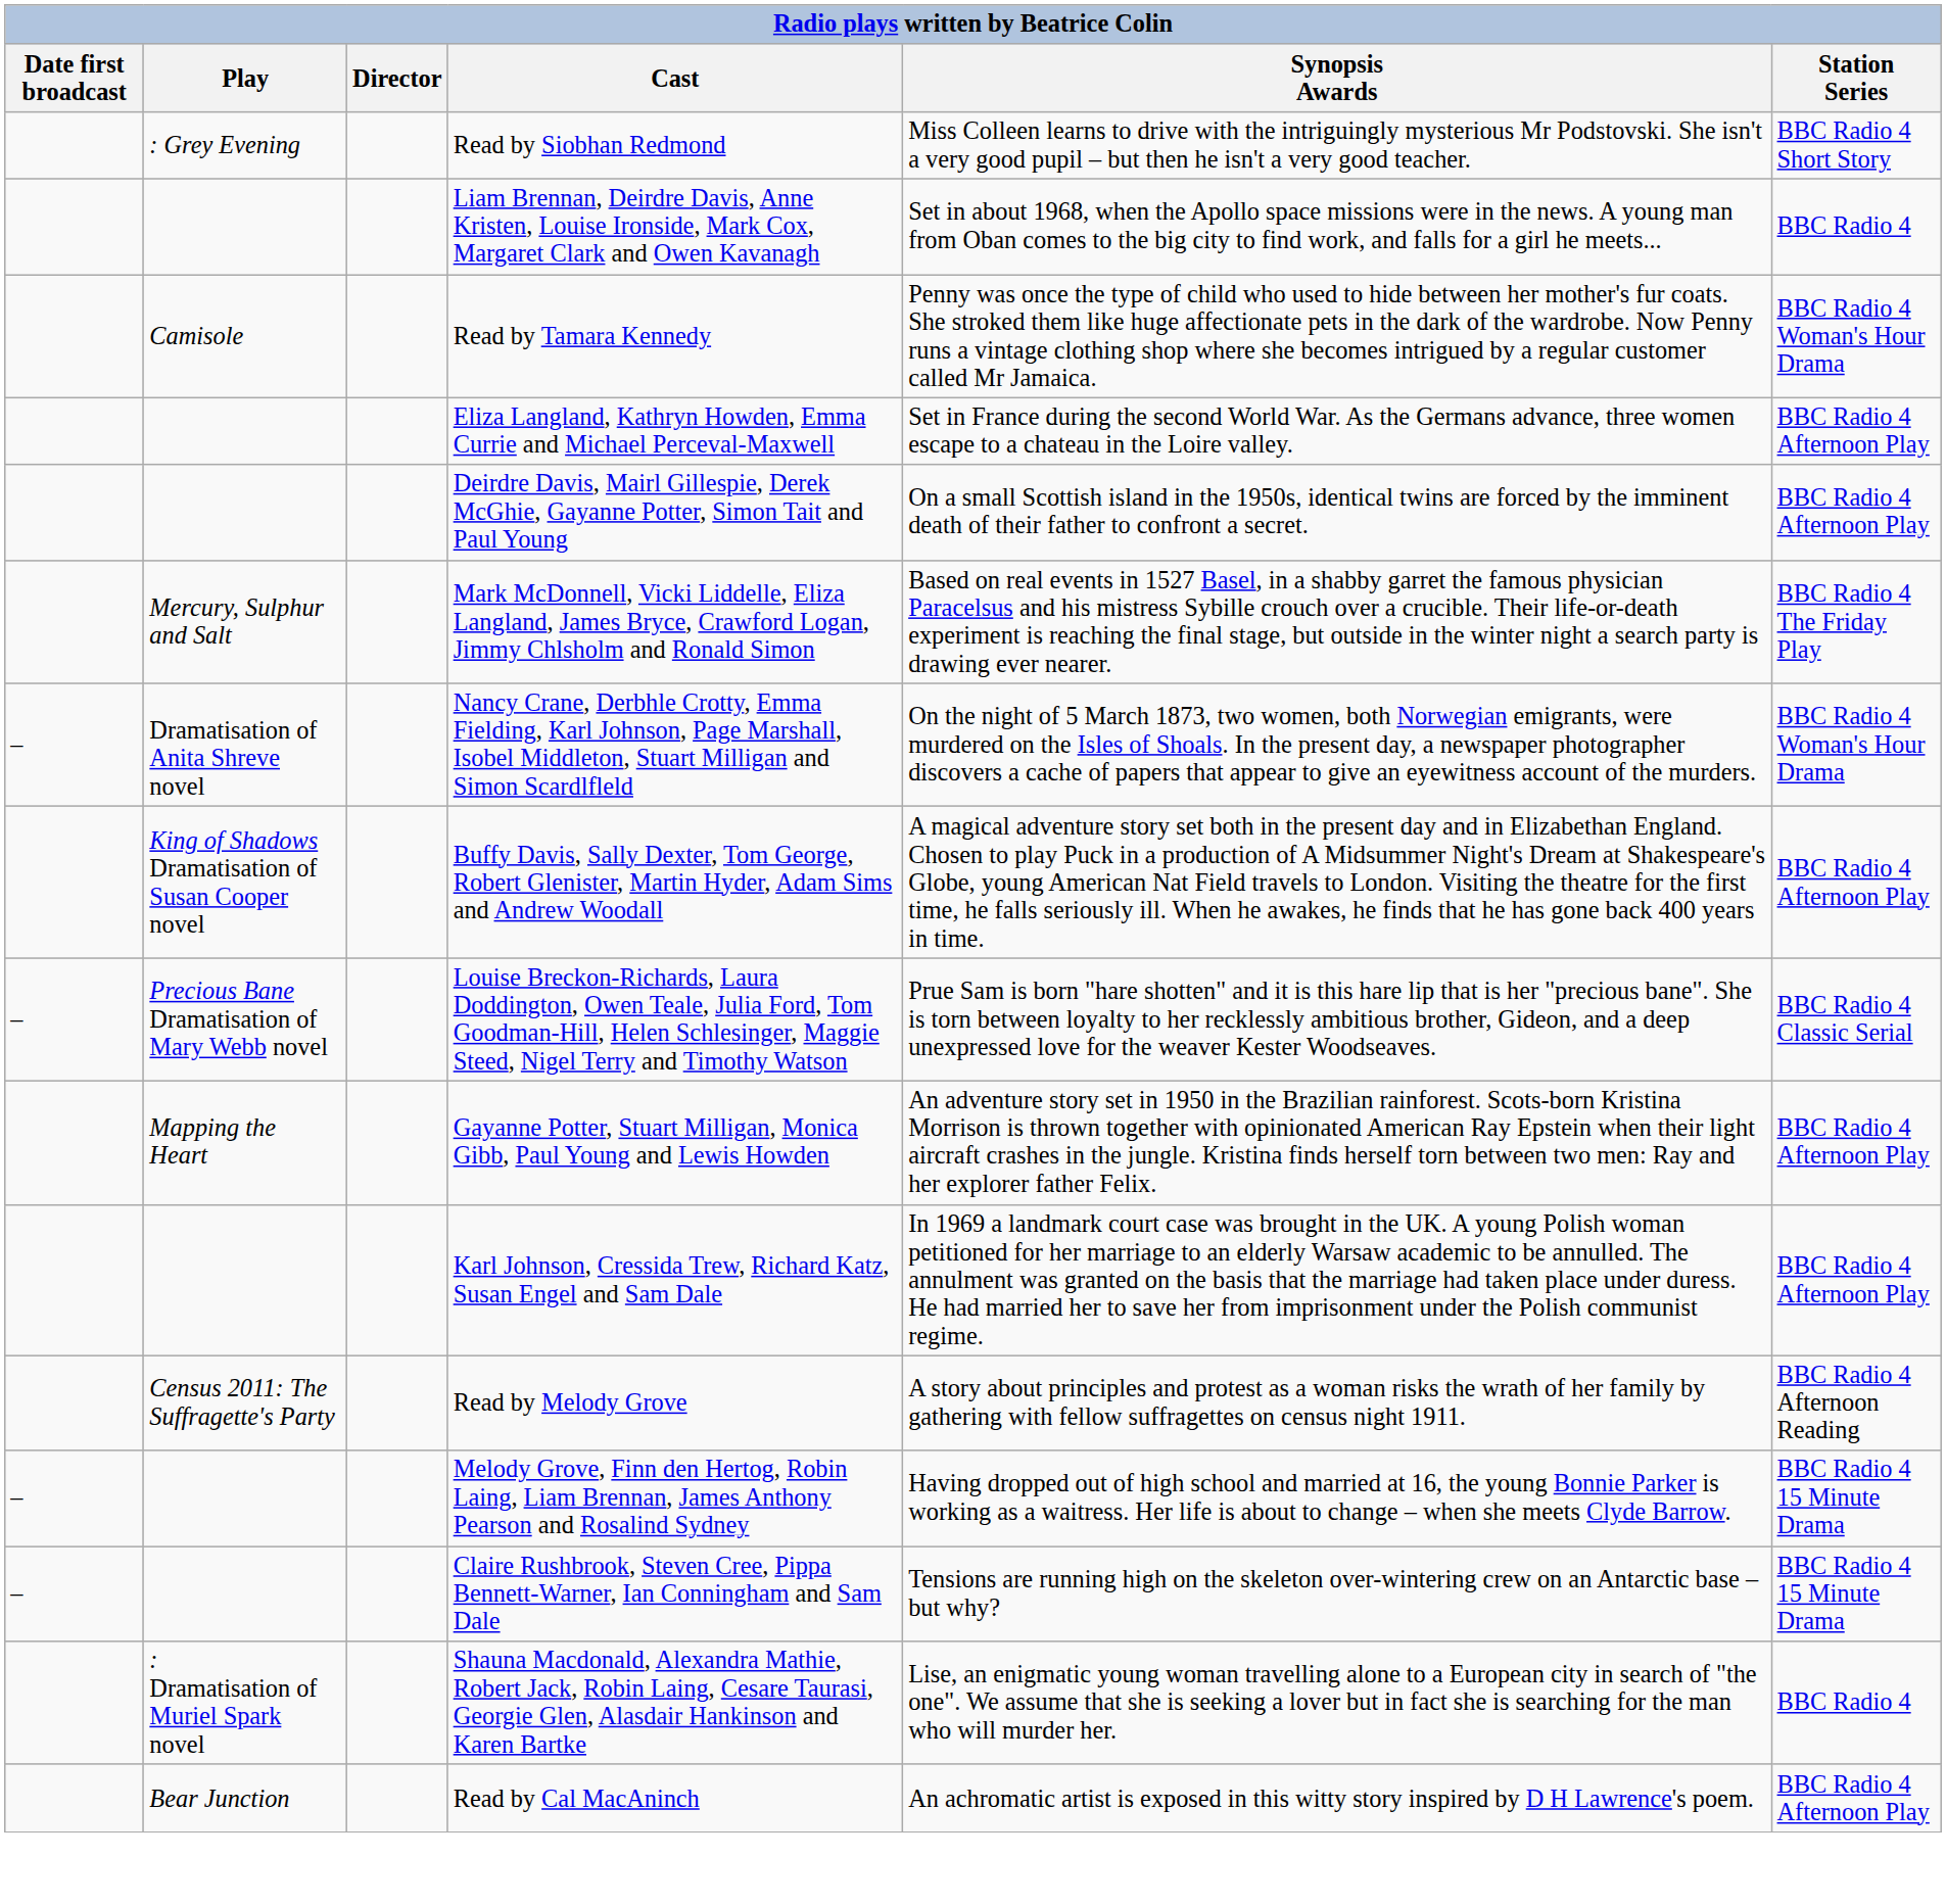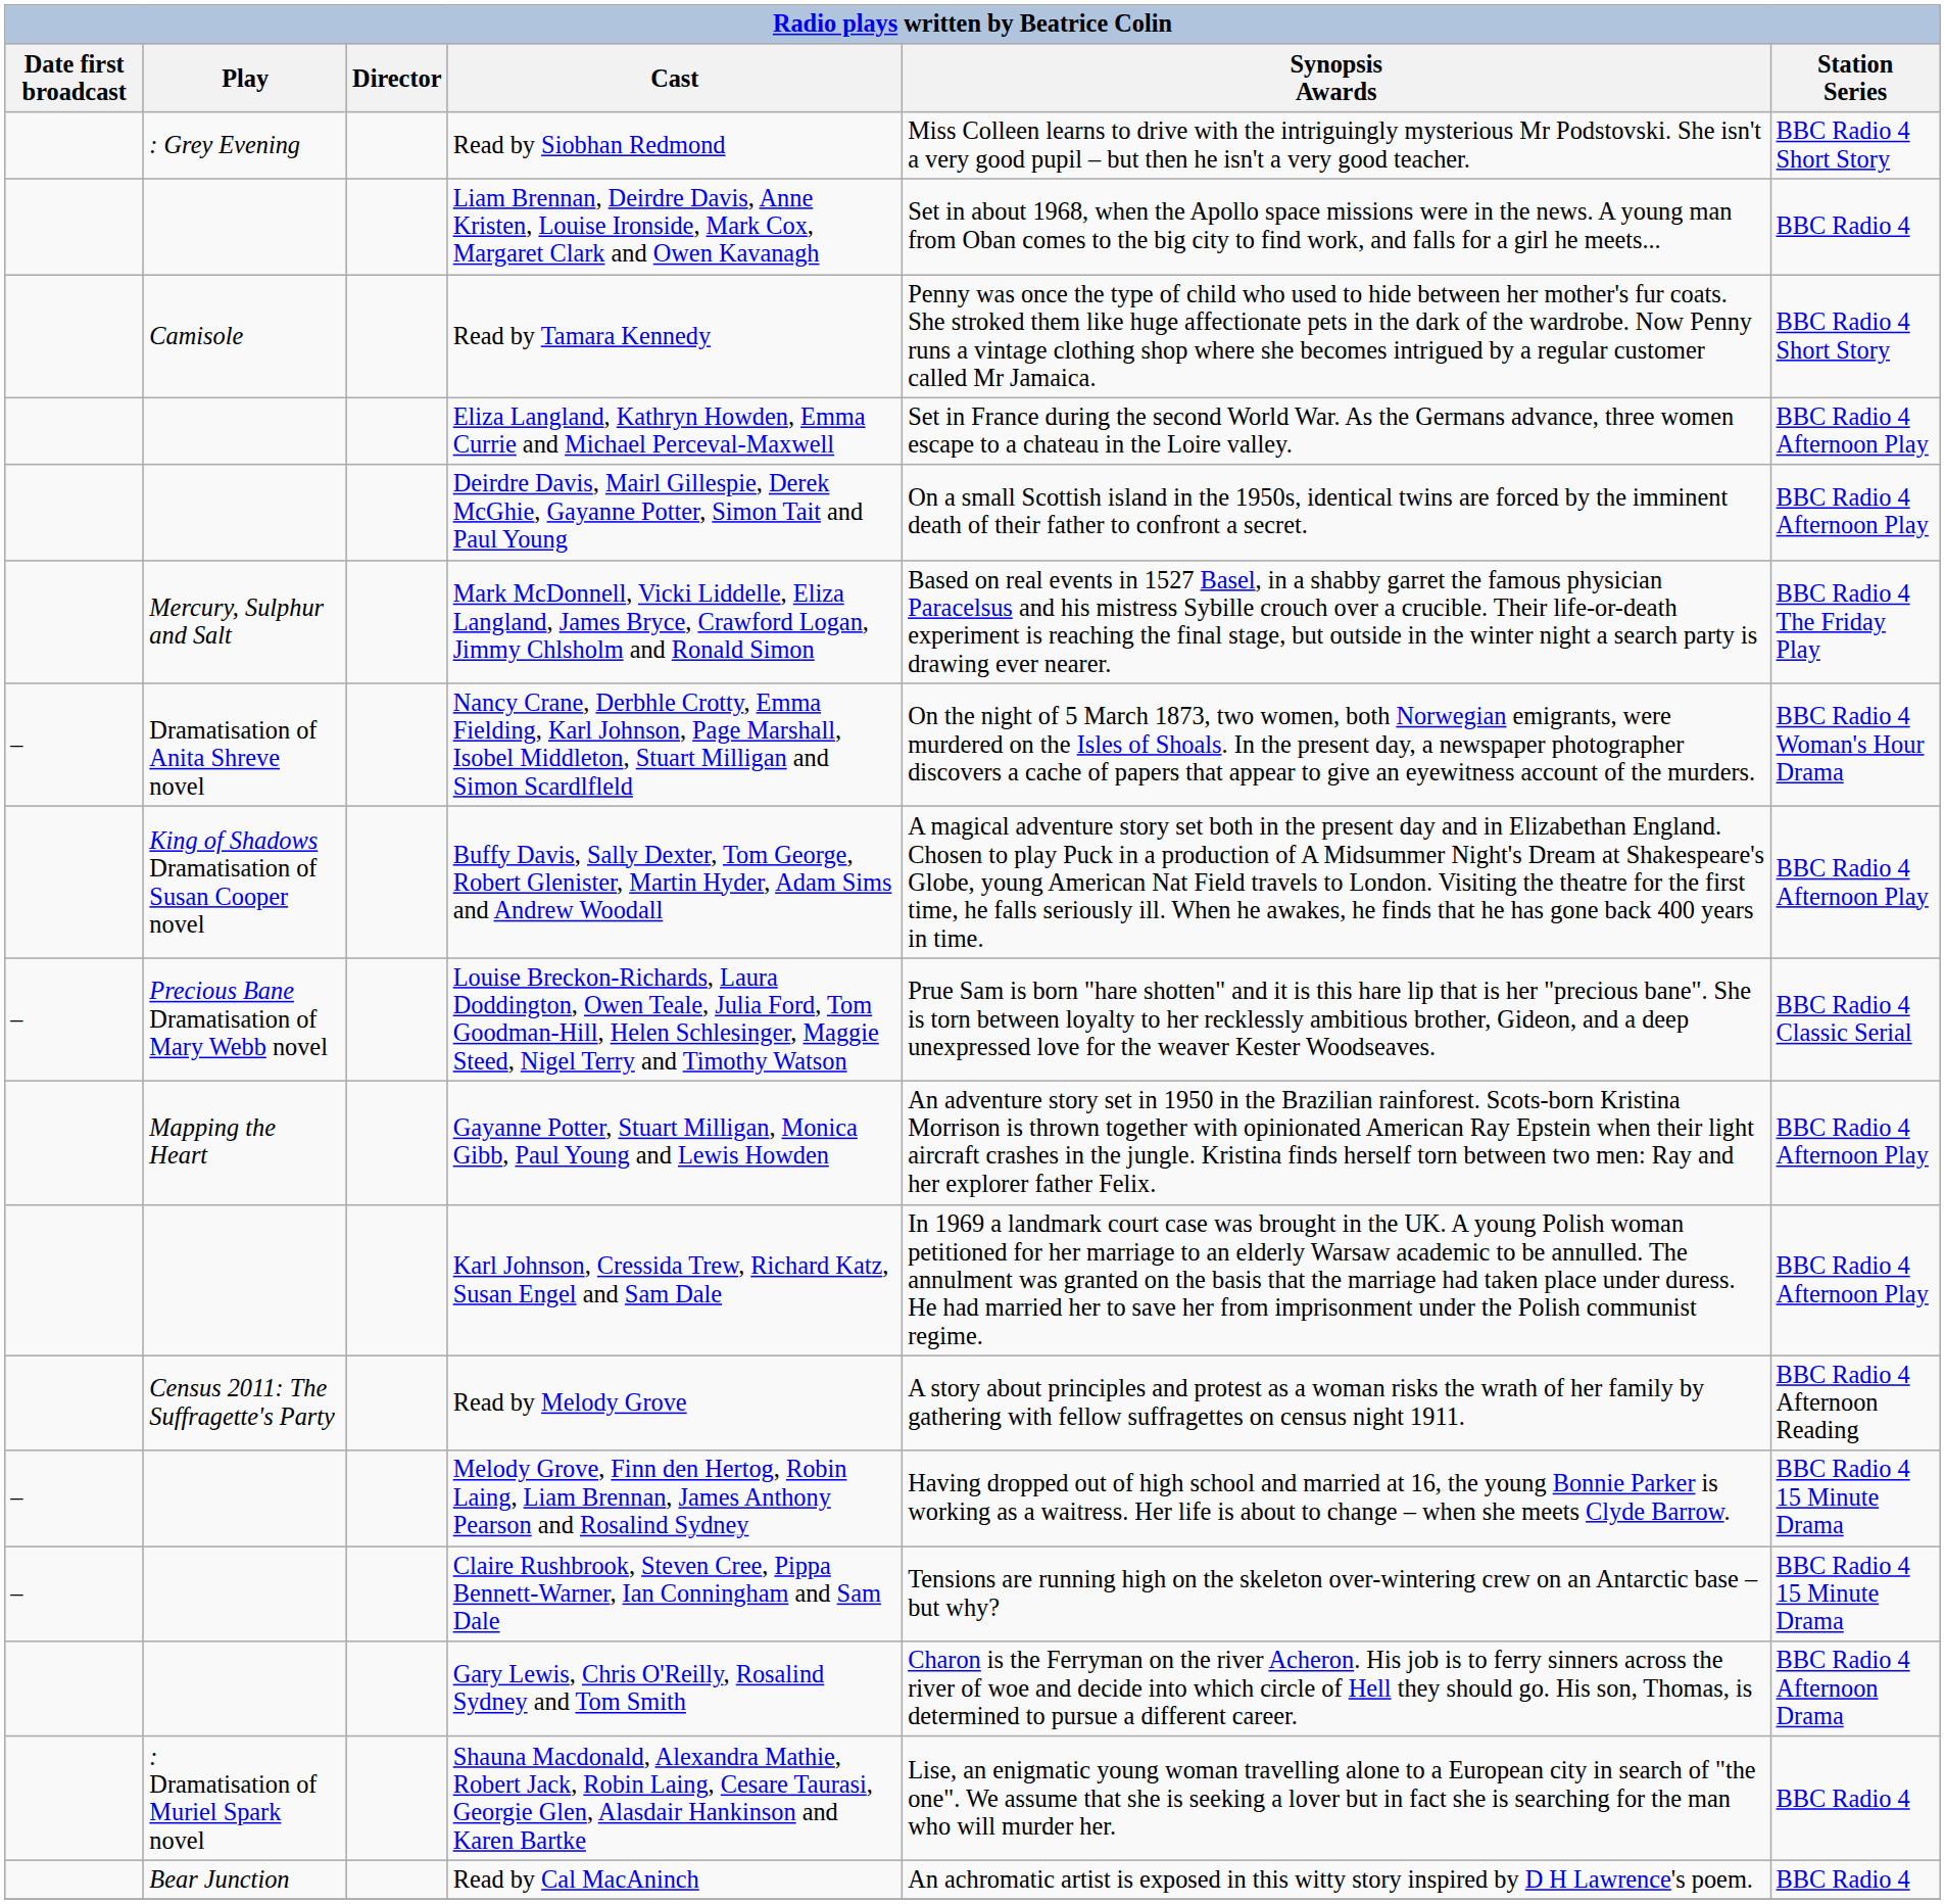 <table class="wikitable sortable" style="font-size: 100%; background: #f9f9f9">
 <tr align="center">
 <th colspan=6 style="background:#B0C4DE;"><a href='#'>Radio plays</a> written by Beatrice Colin</th>
 </tr>
 <tr align="center">
 <th>Date first broadcast</th>
 <th>Play</th>
 <th>Director</th>
 <th class="unsortable">Cast</th>
 <th class="unsortable">Synopsis<br>Awards</th>
 <th>Station<br>Series<br></th>
 </tr>
 <tr id="Bear Junction">
 <td></td>
 <td><em>: Grey Evening</em> </td>
 <td></td>
 <td>Read by <a href='#'>Siobhan Redmond</a></td>
 <td>Miss Colleen learns to drive with the intriguingly mysterious Mr Podstovski. She isn't a very good pupil – but then he isn't a very good teacher.</td>
 <td><a href='#'>BBC Radio 4</a><br><a href='#'>Short Story</a></td>
 </tr>
 <tr id="The Electric Angel">
 <td></td>
 <td><em></em> </td>
 <td></td>
 <td><a href='#'>Liam Brennan</a>, <a href='#'>Deirdre Davis</a>, <a href='#'>Anne Kristen</a>, <a href='#'>Louise Ironside</a>, <a href='#'>Mark Cox</a>, <a href='#'>Margaret Clark</a> and <a href='#'>Owen Kavanagh</a></td>
 <td>Set in about 1968, when the Apollo space missions were in the news. A young man from Oban comes to the big city to find work, and falls for a girl he meets...</td>
 <td><a href='#'>BBC Radio 4</a></td>
 </tr>
 <tr id="Camisole">
 <td></td>
 <td><em>Camisole</em> </td>
 <td></td>
 <td>Read by <a href='#'>Tamara Kennedy</a></td>
 <td>Penny was once the type of child who used to hide between her mother's fur coats. She stroked them like huge affectionate pets in the dark of the wardrobe. Now Penny runs a vintage clothing shop where she becomes intrigued by a regular customer called Mr Jamaica.</td>
-<td><a href='#'>BBC Radio 4</a> <a href='#'>Woman's Hour Drama</a></td>
+<td><a href='#'>BBC Radio 4</a><br><a href='#'>Short Story</a></td>
 </tr>
 <tr id="The Maids of Orleans">
 <td></td>
 <td><em></em> </td>
 <td></td>
 <td><a href='#'>Eliza Langland</a>, <a href='#'>Kathryn Howden</a>, <a href='#'>Emma Currie</a> and <a href='#'>Michael Perceval-Maxwell</a></td>
 <td>Set in France during the second World War. As the Germans advance, three women escape to a chateau in the Loire valley.</td>
 <td><a href='#'>BBC Radio 4</a><br><a href='#'>Afternoon Play</a></td>
 </tr>
 <tr id="The Rocks Below">
 <td></td>
 <td><em></em> </td>
 <td></td>
 <td><a href='#'>Deirdre Davis</a>, <a href='#'>Mairl Gillespie</a>, <a href='#'>Derek McGhie</a>, <a href='#'>Gayanne Potter</a>, <a href='#'>Simon Tait</a> and <a href='#'>Paul Young</a></td>
 <td>On a small Scottish island in the 1950s, identical twins are forced by the imminent death of their father to confront a secret.</td>
 <td><a href='#'>BBC Radio 4</a><br><a href='#'>Afternoon Play</a></td>
 </tr>
 <tr id="Mercury, Sulphur and Salt">
 <td></td>
 <td><em>Mercury, Sulphur and Salt</em> </td>
 <td></td>
 <td><a href='#'>Mark McDonnell</a>, <a href='#'>Vicki Liddelle</a>, <a href='#'>Eliza Langland</a>, <a href='#'>James Bryce</a>, <a href='#'>Crawford Logan</a>, <a href='#'>Jimmy Chlsholm</a> and <a href='#'>Ronald Simon</a></td>
 <td>Based on real events in 1527 <a href='#'>Basel</a>, in a shabby garret the famous physician <a href='#'>Paracelsus</a> and his mistress Sybille crouch over a crucible. Their life-or-death experiment is reaching the final stage, but outside in the winter night a search party is drawing ever nearer.</td>
 <td><a href='#'>BBC Radio 4</a><br><a href='#'>The Friday Play</a></td>
 </tr>
 <tr id="The Weight of Water">
 <td> – </td>
 <td><em></em> <br>Dramatisation of <a href='#'>Anita Shreve</a> novel</td>
 <td></td>
 <td><a href='#'>Nancy Crane</a>, <a href='#'>Derbhle Crotty</a>, <a href='#'>Emma Fielding</a>, <a href='#'>Karl Johnson</a>, <a href='#'>Page Marshall</a>, <a href='#'>Isobel Middleton</a>, <a href='#'>Stuart Milligan</a> and <a href='#'>Simon Scardlfleld</a></td>
 <td>On the night of 5 March 1873, two women, both <a href='#'>Norwegian</a> emigrants, were murdered on the <a href='#'>Isles of Shoals</a>. In the present day, a newspaper photographer discovers a cache of papers that appear to give an eyewitness account of the murders.</td>
 <td><a href='#'>BBC Radio 4</a> <a href='#'>Woman's Hour Drama</a></td>
 </tr>
 <tr id="King of Shadows">
 <td></td>
 <td><em><a href='#'>King of Shadows</a></em> <br>Dramatisation of <a href='#'>Susan Cooper</a> novel</td>
 <td></td>
 <td><a href='#'>Buffy Davis</a>, <a href='#'>Sally Dexter</a>, <a href='#'>Tom George</a>, <a href='#'>Robert Glenister</a>, <a href='#'>Martin Hyder</a>, <a href='#'>Adam Sims</a> and <a href='#'>Andrew Woodall</a></td>
 <td>A magical adventure story set both in the present day and in Elizabethan England. Chosen to play Puck in a production of A Midsummer Night's Dream at Shakespeare's Globe, young American Nat Field travels to London. Visiting the theatre for the first time, he falls seriously ill. When he awakes, he finds that he has gone back 400 years in time.</td>
 <td><a href='#'>BBC Radio 4</a><br><a href='#'>Afternoon Play</a></td>
 </tr>
 <tr id="Precious Bane">
 <td> – </td>
 <td><em><a href='#'>Precious Bane</a></em> <br>Dramatisation of <a href='#'>Mary Webb</a> novel</td>
 <td></td>
 <td><a href='#'>Louise Breckon-Richards</a>, <a href='#'>Laura Doddington</a>, <a href='#'>Owen Teale</a>, <a href='#'>Julia Ford</a>, <a href='#'>Tom Goodman-Hill</a>, <a href='#'>Helen Schlesinger</a>, <a href='#'>Maggie Steed</a>, <a href='#'>Nigel Terry</a> and <a href='#'>Timothy Watson</a></td>
 <td>Prue Sam is born "hare shotten" and it is this hare lip that is her "precious bane". She is torn between loyalty to her recklessly ambitious brother, Gideon, and a deep unexpressed love for the weaver Kester Woodseaves.</td>
 <td><a href='#'>BBC Radio 4</a><br><a href='#'>Classic Serial</a></td>
 </tr>
 <tr id="Mapping the Heart">
 <td></td>
 <td><em>Mapping the Heart</em> </td>
 <td></td>
 <td><a href='#'>Gayanne Potter</a>, <a href='#'>Stuart Milligan</a>, <a href='#'>Monica Gibb</a>, <a href='#'>Paul Young</a> and <a href='#'>Lewis Howden</a></td>
 <td>An adventure story set in 1950 in the Brazilian rainforest. Scots-born Kristina Morrison is thrown together with opinionated American Ray Epstein when their light aircraft crashes in the jungle. Kristina finds herself torn between two men: Ray and her explorer father Felix.</td>
 <td><a href='#'>BBC Radio 4</a><br><a href='#'>Afternoon Play</a></td>
 </tr>
 <tr id="The January Wedding">
 <td></td>
 <td><em></em></td>
 <td></td>
 <td><a href='#'>Karl Johnson</a>, <a href='#'>Cressida Trew</a>, <a href='#'>Richard Katz</a>, <a href='#'>Susan Engel</a> and <a href='#'>Sam Dale</a></td>
 <td>In 1969 a landmark court case was brought in the UK. A young Polish woman petitioned for her marriage to an elderly Warsaw academic to be annulled. The annulment was granted on the basis that the marriage had taken place under duress. He had married her to save her from imprisonment under the Polish communist regime.</td>
 <td><a href='#'>BBC Radio 4</a> <a href='#'>Afternoon Play</a></td>
 </tr>
 <tr id="Census 2011: The Suffragette's Party">
 <td></td>
 <td><em>Census 2011: The Suffragette's Party</em> </td>
 <td></td>
 <td>Read by <a href='#'>Melody Grove</a></td>
 <td>A story about principles and protest as a woman risks the wrath of her family by gathering with fellow suffragettes on census night 1911.</td>
 <td><a href='#'>BBC Radio 4</a> Afternoon Reading</td>
 </tr>
 <tr id="The True Story of Bonnie Parker">
 <td> – </td>
 <td><em></em> </td>
 <td></td>
 <td><a href='#'>Melody Grove</a>, <a href='#'>Finn den Hertog</a>, <a href='#'>Robin Laing</a>, <a href='#'>Liam Brennan</a>, <a href='#'>James Anthony Pearson</a> and <a href='#'>Rosalind Sydney</a></td>
 <td>Having dropped out of high school and married at 16, the young <a href='#'>Bonnie Parker</a> is working as a waitress. Her life is about to change – when she meets <a href='#'>Clyde Barrow</a>.</td>
 <td><a href='#'>BBC Radio 4</a><br><a href='#'>15 Minute Drama</a></td>
 </tr>
 <tr id="The Ice Wife">
 <td> – </td>
 <td><em></em> </td>
 <td></td>
 <td><a href='#'>Claire Rushbrook</a>, <a href='#'>Steven Cree</a>, <a href='#'>Pippa Bennett-Warner</a>, <a href='#'>Ian Conningham</a> and <a href='#'>Sam Dale</a></td>
 <td>Tensions are running high on the skeleton over-wintering crew on an Antarctic base – but why?</td>
 <td><a href='#'>BBC Radio 4</a><br><a href='#'>15 Minute Drama</a></td>
 </tr>
+<tr id="The Ferryman’s Apprentice">
+<td></td>
+<td><em></em> </td>
+<td></td>
+<td><a href='#'>Gary Lewis</a>, <a href='#'>Chris O'Reilly</a>, <a href='#'>Rosalind Sydney</a> and <a href='#'>Tom Smith</a></td>
+<td><a href='#'>Charon</a> is the Ferryman on the river <a href='#'>Acheron</a>. His job is to ferry sinners across the river of woe and decide into which circle of <a href='#'>Hell</a> they should go. His son, Thomas, is determined to pursue a different career.</td>
+<td><a href='#'>BBC Radio 4</a><br><a href='#'>Afternoon Drama</a></td>
+</tr>
 <tr id="The Vital Spark: The Driver’s Seat">
 <td></td>
 <td><em>: </em> <br>Dramatisation of <a href='#'>Muriel Spark</a> novel</td>
 <td></td>
 <td><a href='#'>Shauna Macdonald</a>, <a href='#'>Alexandra Mathie</a>, <a href='#'>Robert Jack</a>, <a href='#'>Robin Laing</a>, <a href='#'>Cesare Taurasi</a>, <a href='#'>Georgie Glen</a>, <a href='#'>Alasdair Hankinson</a> and <a href='#'>Karen Bartke</a></td>
 <td>Lise, an enigmatic young woman travelling alone to a European city in search of "the one". We assume that she is seeking a lover but in fact she is searching for the man who will murder her.</td>
 <td><a href='#'>BBC Radio 4</a></td>
 </tr>
 <tr id="The Poet and the Echo: Grey Evening">
 <td></td>
 <td><em>Bear Junction</em> </td>
 <td></td>
 <td>Read by <a href='#'>Cal MacAninch</a></td>
 <td>An achromatic artist is exposed in this witty story inspired by <a href='#'>D H Lawrence</a>'s poem.</td>
-<td><a href='#'>BBC Radio 4</a><br><a href='#'>Afternoon Play</a></td>
+<td><a href='#'>BBC Radio 4</a><br></td>
 </tr>
 <tr>
 </tr>
 </table>
